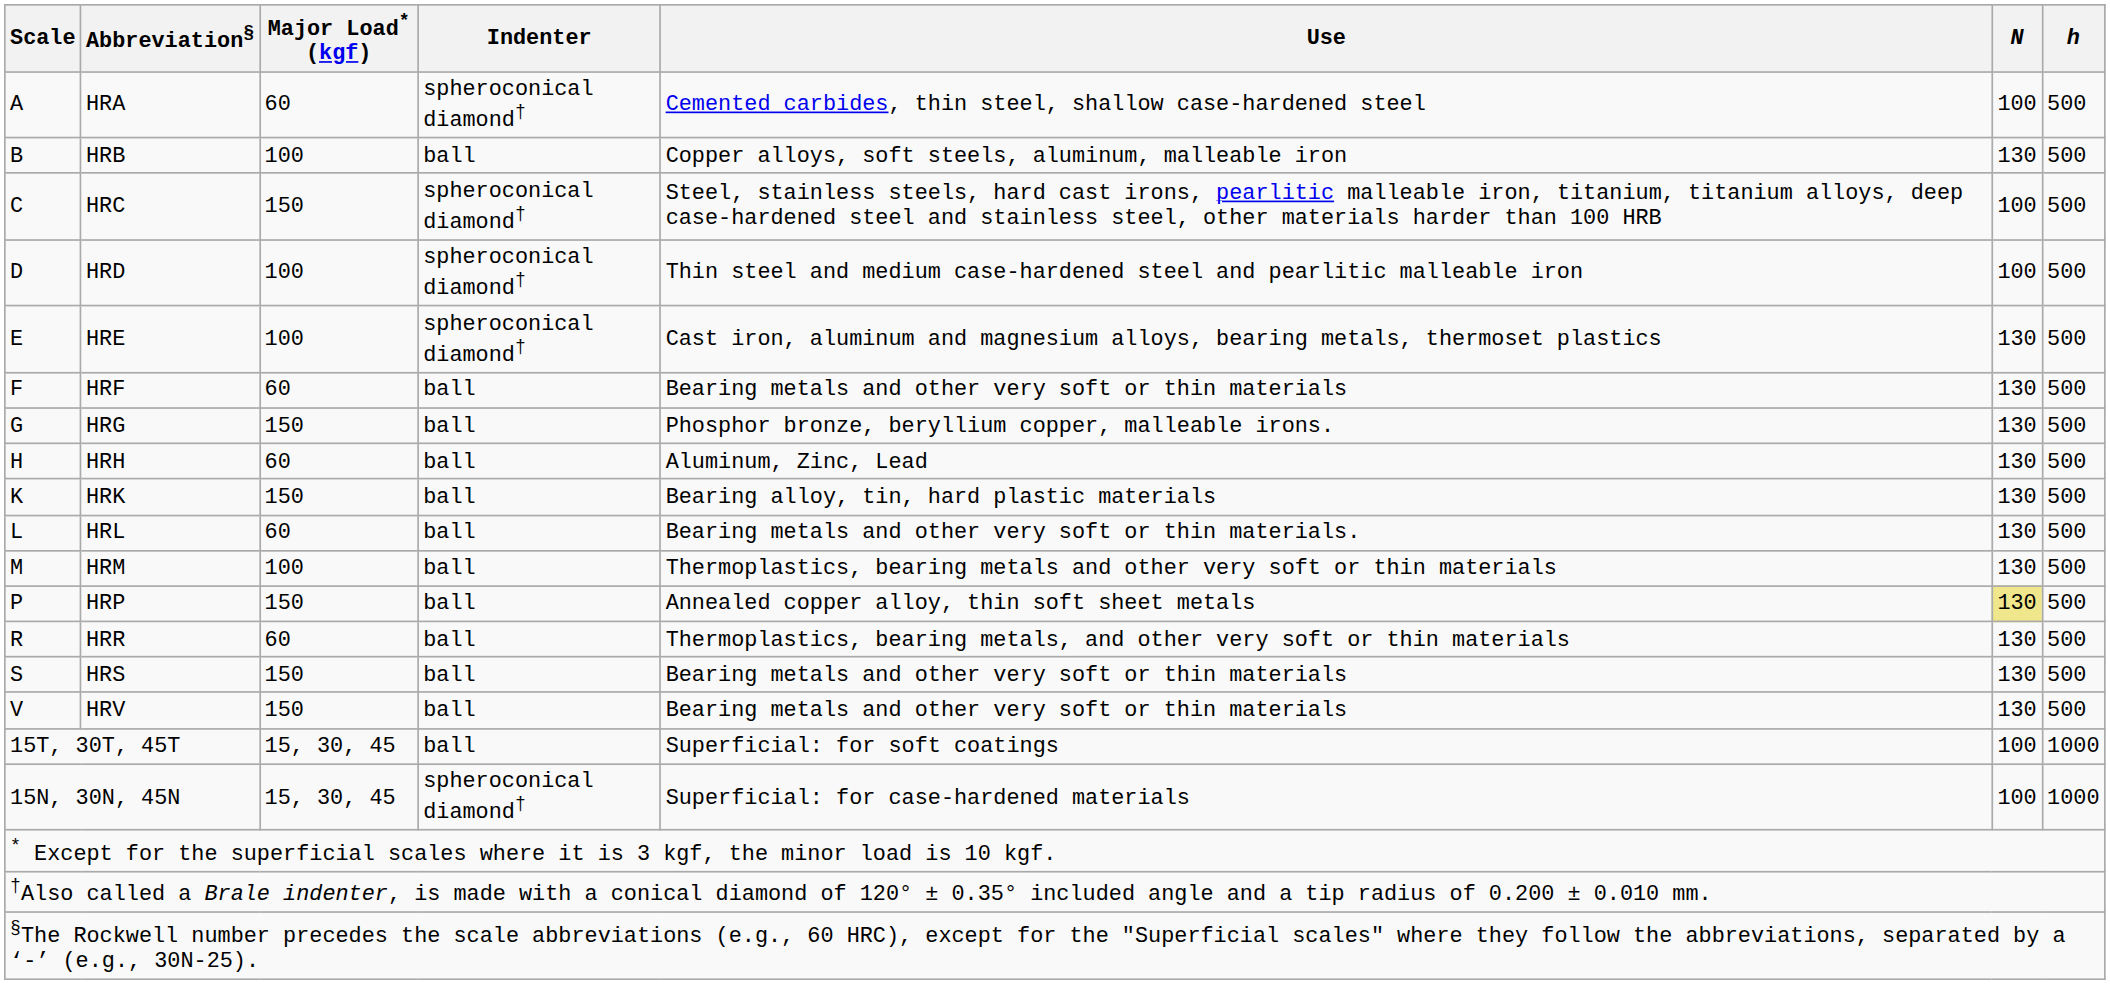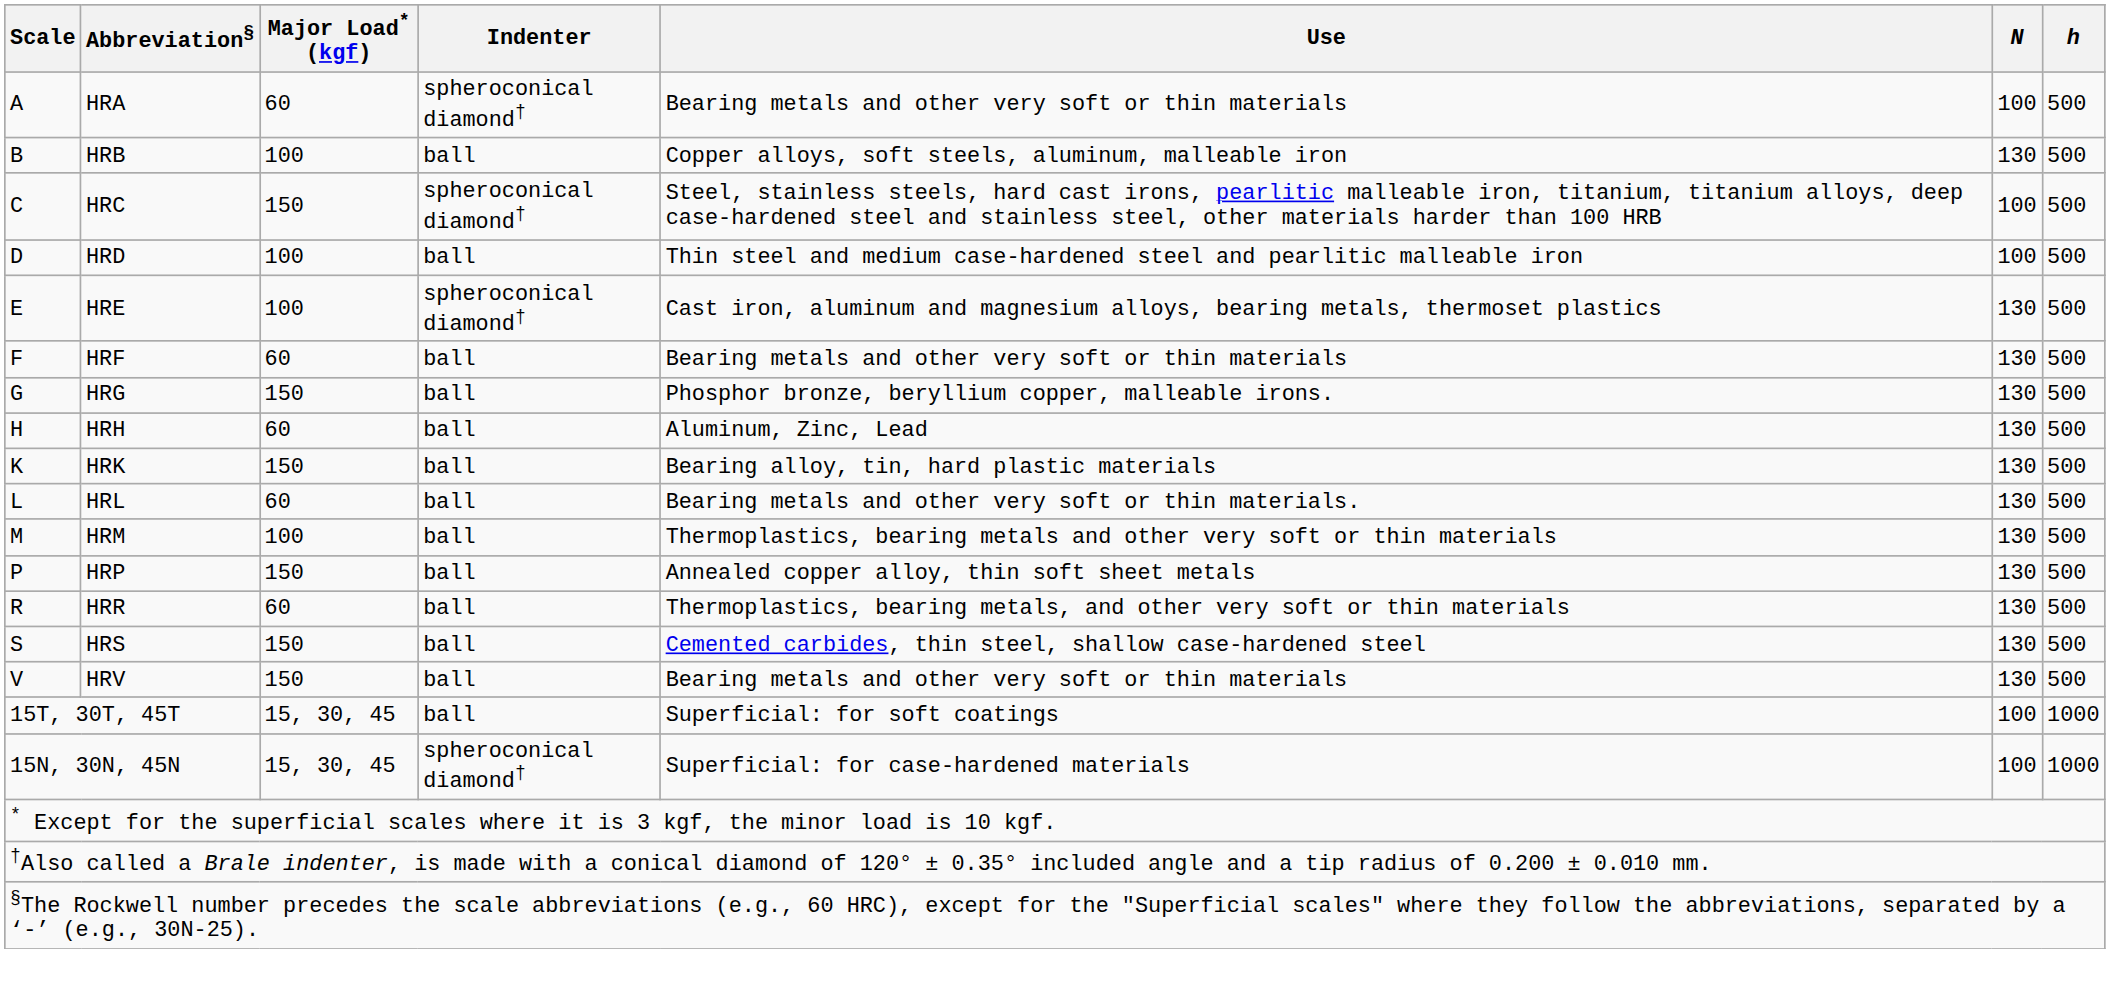 <table class="wikitable">
 <tr>
 <th>Scale</th>
 <th>Abbreviation<sup>§</sup></th>
 <th>Major Load<sup>*</sup> (<a href='#'>kgf</a>)</th>
 <th>Indenter</th>
 <th>Use</th>
 <th><em>N</em></th>
 <th><em>h</em></th>
 </tr>
 <tr>
 <td>A</td>
 <td>HRA</td>
 <td>60</td>
 <td>spheroconical diamond<sup>†</sup></td>
-<td><a href='#'>Cemented carbides</a>, thin steel, shallow case-hardened steel</td>
+<td>Bearing metals and other very soft or thin materials</td>
 <td>100</td>
 <td>500</td>
 </tr>
 <tr>
 <td>B</td>
 <td>HRB</td>
 <td>100</td>
 <td> ball</td>
 <td>Copper alloys, soft steels, aluminum, malleable iron</td>
 <td>130</td>
 <td>500</td>
 </tr>
 <tr>
 <td>C</td>
 <td>HRC</td>
 <td>150</td>
 <td>spheroconical diamond<sup>†</sup></td>
 <td>Steel, stainless steels, hard cast irons, <a href='#'>pearlitic</a> malleable iron, titanium, titanium alloys, deep case-hardened steel and stainless steel, other materials harder than 100 HRB</td>
 <td>100</td>
 <td>500</td>
 </tr>
 <tr>
 <td>D</td>
 <td>HRD</td>
 <td>100</td>
-<td>spheroconical diamond<sup>†</sup></td>
+<td> ball</td>
 <td>Thin steel and medium case-hardened steel and pearlitic malleable iron</td>
 <td>100</td>
 <td>500</td>
 </tr>
 <tr>
 <td>E</td>
 <td>HRE</td>
 <td>100</td>
 <td>spheroconical diamond<sup>†</sup></td>
 <td>Cast iron, aluminum and magnesium alloys, bearing metals, thermoset plastics</td>
 <td>130</td>
 <td>500</td>
 </tr>
 <tr>
 <td>F</td>
 <td>HRF</td>
 <td>60</td>
 <td> ball</td>
 <td>Bearing metals and other very soft or thin materials</td>
 <td>130</td>
 <td>500</td>
 </tr>
 <tr>
 <td>G</td>
 <td>HRG</td>
 <td>150</td>
 <td> ball</td>
 <td>Phosphor bronze, beryllium copper, malleable irons.</td>
 <td>130</td>
 <td>500</td>
 </tr>
 <tr>
 <td>H</td>
 <td>HRH</td>
 <td>60</td>
 <td> ball</td>
 <td>Aluminum, Zinc, Lead</td>
 <td>130</td>
 <td>500</td>
 </tr>
 <tr>
 <td>K</td>
 <td>HRK</td>
 <td>150</td>
 <td> ball</td>
 <td>Bearing alloy, tin, hard plastic materials</td>
 <td>130</td>
 <td>500</td>
 </tr>
 <tr>
 <td>L</td>
 <td>HRL</td>
 <td>60</td>
 <td> ball</td>
 <td>Bearing metals and other very soft or thin materials.</td>
 <td>130</td>
 <td>500</td>
 </tr>
 <tr>
 <td>M</td>
 <td>HRM</td>
 <td>100</td>
 <td> ball</td>
 <td>Thermoplastics, bearing metals and other very soft or thin materials</td>
 <td>130</td>
 <td>500</td>
 </tr>
 <tr>
 <td>P</td>
 <td>HRP</td>
 <td>150</td>
 <td> ball</td>
 <td>Annealed copper alloy, thin soft sheet metals</td>
-<td style="background: khaki;">130</td>
+<td>130</td>
 <td>500</td>
 </tr>
 <tr>
 <td>R</td>
 <td>HRR</td>
 <td>60</td>
 <td> ball</td>
 <td>Thermoplastics, bearing metals, and other very soft or thin materials</td>
 <td>130</td>
 <td>500</td>
 </tr>
 <tr>
 <td>S</td>
 <td>HRS</td>
 <td>150</td>
 <td> ball</td>
-<td>Bearing metals and other very soft or thin materials</td>
+<td><a href='#'>Cemented carbides</a>, thin steel, shallow case-hardened steel</td>
 <td>130</td>
 <td>500</td>
 </tr>
 <tr>
 <td>V</td>
 <td>HRV</td>
 <td>150</td>
 <td> ball</td>
 <td>Bearing metals and other very soft or thin materials</td>
 <td>130</td>
 <td>500</td>
 </tr>
 <tr>
 <td colspan= 2>15T, 30T, 45T</td>
 <td>15, 30, 45</td>
 <td> ball</td>
 <td>Superficial: for soft coatings</td>
 <td>100</td>
 <td>1000</td>
 </tr>
 <tr>
 <td colspan= 2>15N, 30N, 45N</td>
 <td>15, 30, 45</td>
 <td>spheroconical diamond<sup>†</sup></td>
 <td>Superficial: for case-hardened materials</td>
 <td>100</td>
 <td>1000</td>
 </tr>
 <tr>
 <td colspan=7><sup>*</sup> Except for the superficial scales where it is 3 kgf, the minor load is 10 kgf.</td>
 </tr>
 <tr>
 <td colspan=7><sup>†</sup>Also called a <em>Brale indenter</em>, is made with a conical diamond of 120° ± 0.35° included angle and a tip radius of 0.200 ± 0.010 mm.</td>
 </tr>
 <tr>
 <td colspan=7><sup>§</sup>The Rockwell number precedes the scale abbreviations (e.g., 60 HRC), except for the "Superficial scales" where they follow the abbreviations, separated by a ‘-’ (e.g., 30N-25).</td>
 </tr>
 </table>
